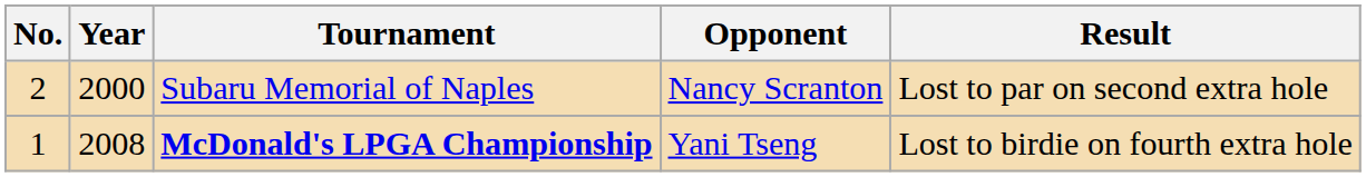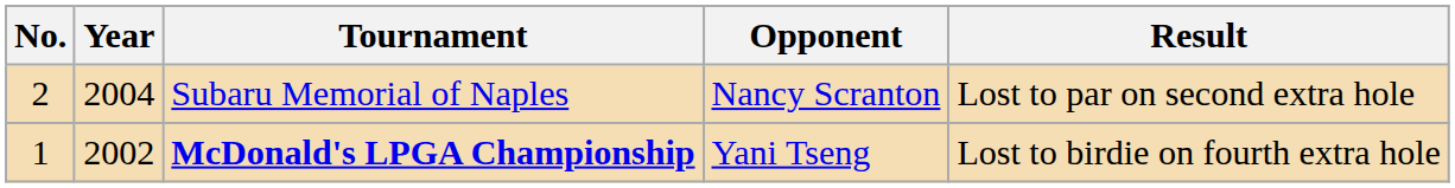 <table class="wikitable" style="font-size:95%;">
 <tr>
 <th>No.</th>
 <th>Year</th>
 <th>Tournament</th>
 <th>Opponent</th>
 <th>Result</th>
 </tr>
 <tr style="background:#F5DEB3;">
 <td align=center>2</td>
-<td>2000</td>
+<td>2004</td>
 <td><a href='#'>Subaru Memorial of Naples</a></td>
 <td> <a href='#'>Nancy Scranton</a></td>
 <td>Lost to par on second extra hole</td>
 </tr>
 <tr style="background:#F5DEB3;">
 <td align=center>1</td>
-<td>2008</td>
+<td>2002</td>
 <td><strong><a href='#'>McDonald's LPGA Championship</a></strong></td>
 <td> <a href='#'>Yani Tseng</a></td>
 <td>Lost to birdie on fourth extra hole</td>
 </tr>
 </table>
